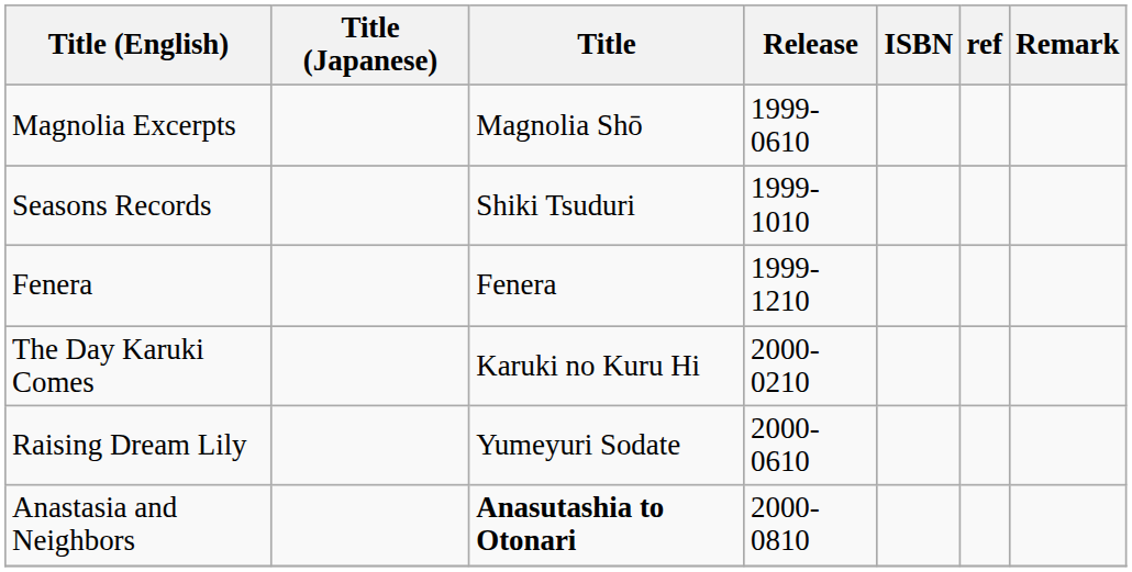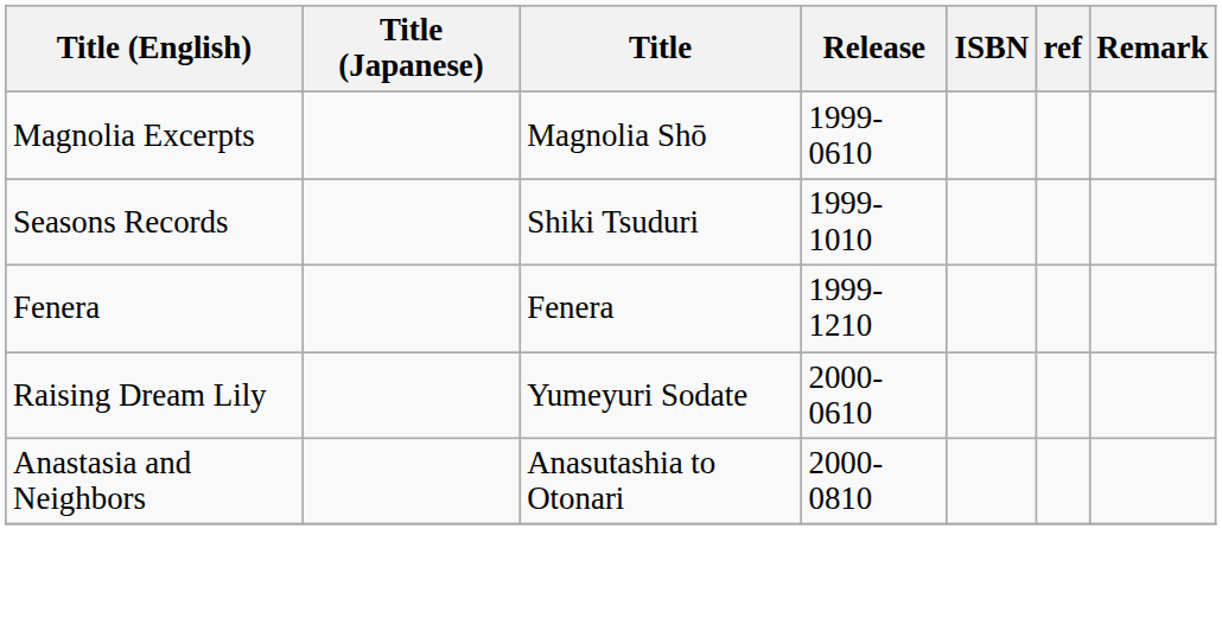 <table class="wikitable" style="text-align:left;">
 <tr>
 <th>Title (English)</th>
 <th>Title (Japanese)</th>
 <th>Title</th>
 <th>Release</th>
 <th>ISBN</th>
 <th>ref </th>
 <th>Remark</th>
 </tr>
 <tr>
 <td>Magnolia Excerpts</td>
 <td></td>
 <td>Magnolia Shō</td>
 <td>1999-0610</td>
 <td></td>
 <td></td>
 <td></td>
 </tr>
 <tr>
 <td>Seasons Records</td>
 <td></td>
 <td>Shiki Tsuduri</td>
 <td>1999-1010</td>
 <td></td>
 <td></td>
 <td></td>
 </tr>
 <tr>
 <td>Fenera</td>
 <td></td>
 <td>Fenera</td>
 <td>1999-1210</td>
 <td></td>
 <td></td>
 <td></td>
 </tr>
 <tr>
-<td>The Day Karuki Comes</td>
-<td></td>
-<td>Karuki no Kuru Hi</td>
-<td>2000-0210</td>
-<td></td>
-<td></td>
-<td></td>
-</tr>
-<tr>
 <td>Raising Dream Lily</td>
 <td></td>
 <td>Yumeyuri Sodate</td>
 <td>2000-0610</td>
 <td></td>
 <td></td>
 <td></td>
 </tr>
 <tr>
 <td>Anastasia and Neighbors</td>
 <td></td>
-<td><strong>Anasutashia to Otonari</strong></td>
+<td>Anasutashia to Otonari</td>
 <td>2000-0810</td>
 <td></td>
 <td></td>
 <td></td>
 </tr>
 <tr>
 </tr>
 </table>
